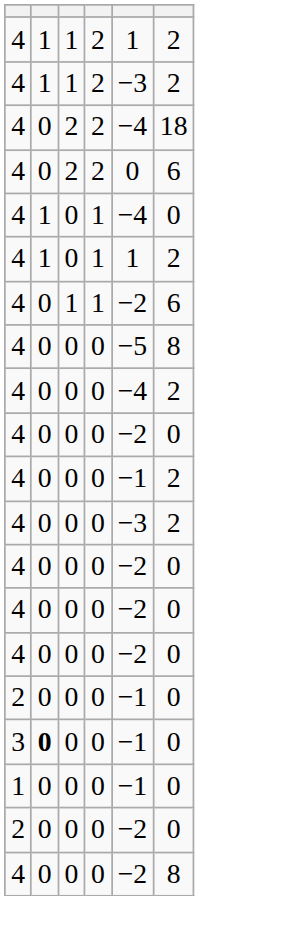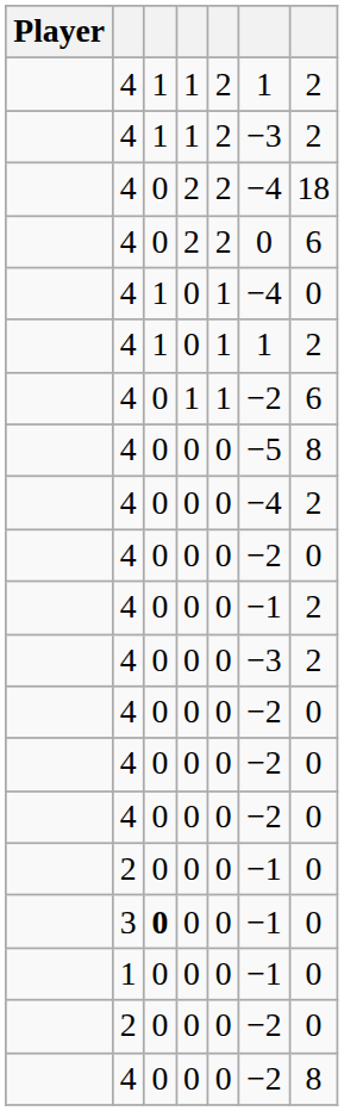 <table class="wikitable sortable" style="text-align:center;">
 <tr>
+<th>Player</th>
 <th></th>
 <th></th>
 <th></th>
 <th></th>
 <th data-sort-type="number"></th>
 <th></th>
 </tr>
 <tr>
+<td></td>
 <td>4</td>
 <td>1</td>
 <td>1</td>
 <td>2</td>
 <td>1</td>
 <td>2</td>
 </tr>
 <tr>
+<td></td>
 <td>4</td>
 <td>1</td>
 <td>1</td>
 <td>2</td>
 <td>−3</td>
 <td>2</td>
 </tr>
 <tr>
+<td></td>
 <td>4</td>
 <td>0</td>
 <td>2</td>
 <td>2</td>
 <td>−4</td>
 <td>18</td>
 </tr>
 <tr>
+<td></td>
 <td>4</td>
 <td>0</td>
 <td>2</td>
 <td>2</td>
 <td>0</td>
 <td>6</td>
 </tr>
 <tr>
+<td></td>
 <td>4</td>
 <td>1</td>
 <td>0</td>
 <td>1</td>
 <td>−4</td>
 <td>0</td>
 </tr>
 <tr>
+<td></td>
 <td>4</td>
 <td>1</td>
 <td>0</td>
 <td>1</td>
 <td>1</td>
 <td>2</td>
 </tr>
 <tr>
+<td></td>
 <td>4</td>
 <td>0</td>
 <td>1</td>
 <td>1</td>
 <td>−2</td>
 <td>6</td>
 </tr>
 <tr>
+<td></td>
 <td>4</td>
 <td>0</td>
 <td>0</td>
 <td>0</td>
 <td>−5</td>
 <td>8</td>
 </tr>
 <tr>
+<td></td>
 <td>4</td>
 <td>0</td>
 <td>0</td>
 <td>0</td>
 <td>−4</td>
 <td>2</td>
 </tr>
 <tr>
+<td></td>
 <td>4</td>
 <td>0</td>
 <td>0</td>
 <td>0</td>
 <td>−2</td>
 <td>0</td>
 </tr>
 <tr>
+<td></td>
 <td>4</td>
 <td>0</td>
 <td>0</td>
 <td>0</td>
 <td>−1</td>
 <td>2</td>
 </tr>
 <tr>
+<td></td>
 <td>4</td>
 <td>0</td>
 <td>0</td>
 <td>0</td>
 <td>−3</td>
 <td>2</td>
 </tr>
 <tr>
+<td></td>
 <td>4</td>
 <td>0</td>
 <td>0</td>
 <td>0</td>
 <td>−2</td>
 <td>0</td>
 </tr>
 <tr>
+<td></td>
 <td>4</td>
 <td>0</td>
 <td>0</td>
 <td>0</td>
 <td>−2</td>
 <td>0</td>
 </tr>
 <tr>
+<td></td>
 <td>4</td>
 <td>0</td>
 <td>0</td>
 <td>0</td>
 <td>−2</td>
 <td>0</td>
 </tr>
 <tr>
+<td></td>
 <td>2</td>
 <td>0</td>
 <td>0</td>
 <td>0</td>
 <td>−1</td>
 <td>0</td>
 </tr>
 <tr>
+<td></td>
 <td>3</td>
 <td><strong>0</strong></td>
 <td>0</td>
 <td>0</td>
 <td>−1</td>
 <td>0</td>
 </tr>
 <tr>
+<td></td>
 <td>1</td>
 <td>0</td>
 <td>0</td>
 <td>0</td>
 <td>−1</td>
 <td>0</td>
 </tr>
 <tr>
+<td></td>
 <td>2</td>
 <td>0</td>
 <td>0</td>
 <td>0</td>
 <td>−2</td>
 <td>0</td>
 </tr>
 <tr>
+<td></td>
 <td>4</td>
 <td>0</td>
 <td>0</td>
 <td>0</td>
 <td>−2</td>
 <td>8</td>
 </tr>
 </table>
